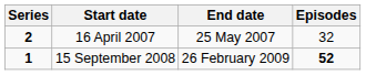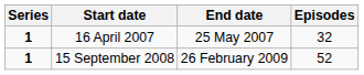 <table class="wikitable" style="text-align:center;">
 <tr>
 <th>Series</th>
 <th>Start date</th>
 <th>End date</th>
 <th>Episodes</th>
 </tr>
 <tr>
-<td><strong>2</strong></td>
+<td><strong>1</strong></td>
 <td>16 April 2007</td>
 <td>25 May 2007</td>
 <td>32</td>
 </tr>
 <tr>
 <td><strong>1</strong></td>
 <td>15 September 2008</td>
 <td>26 February 2009</td>
-<td><strong>52</strong></td>
+<td>52</td>
 </tr>
 </table>
